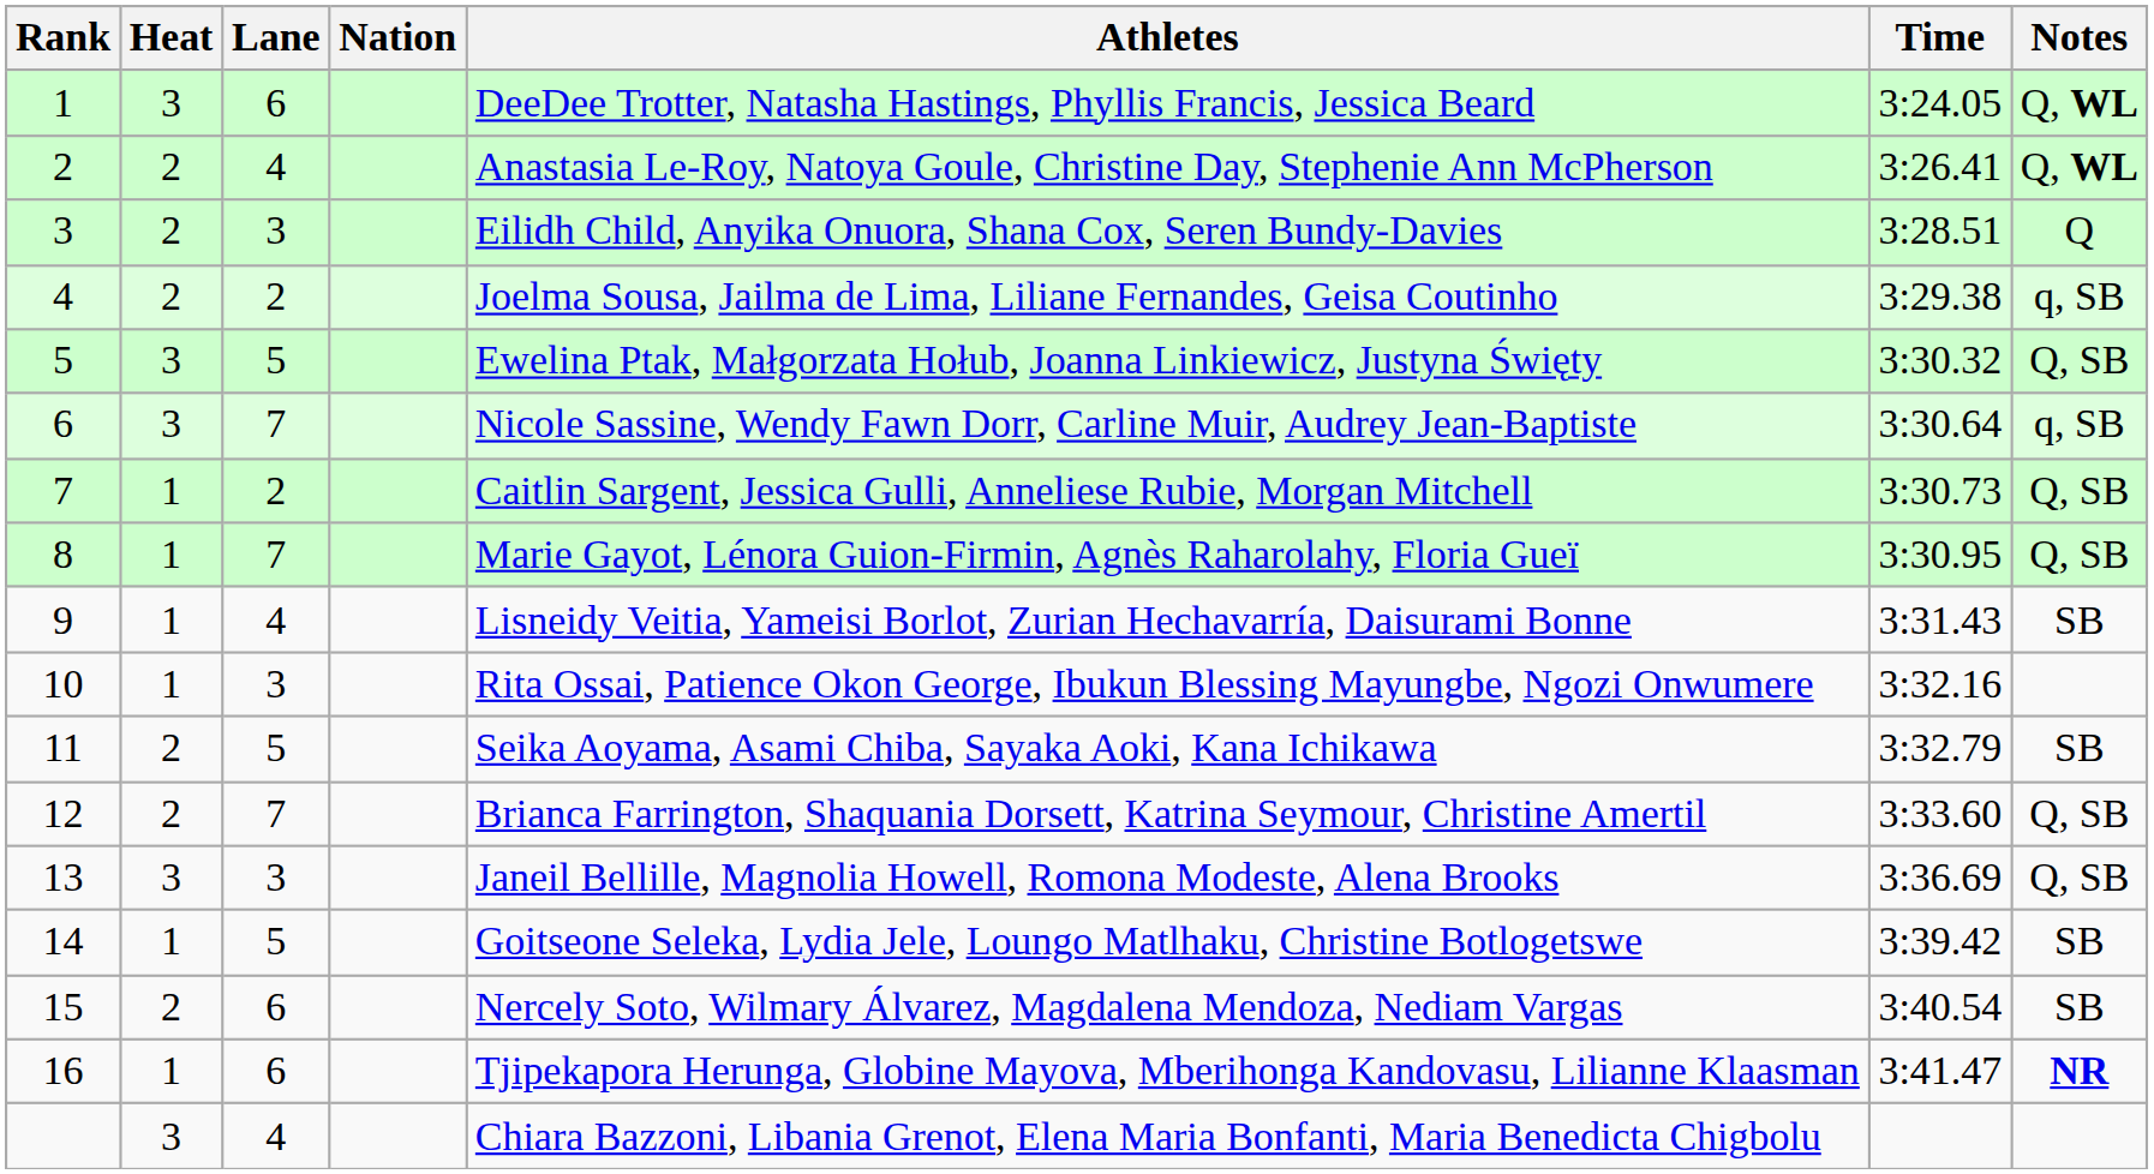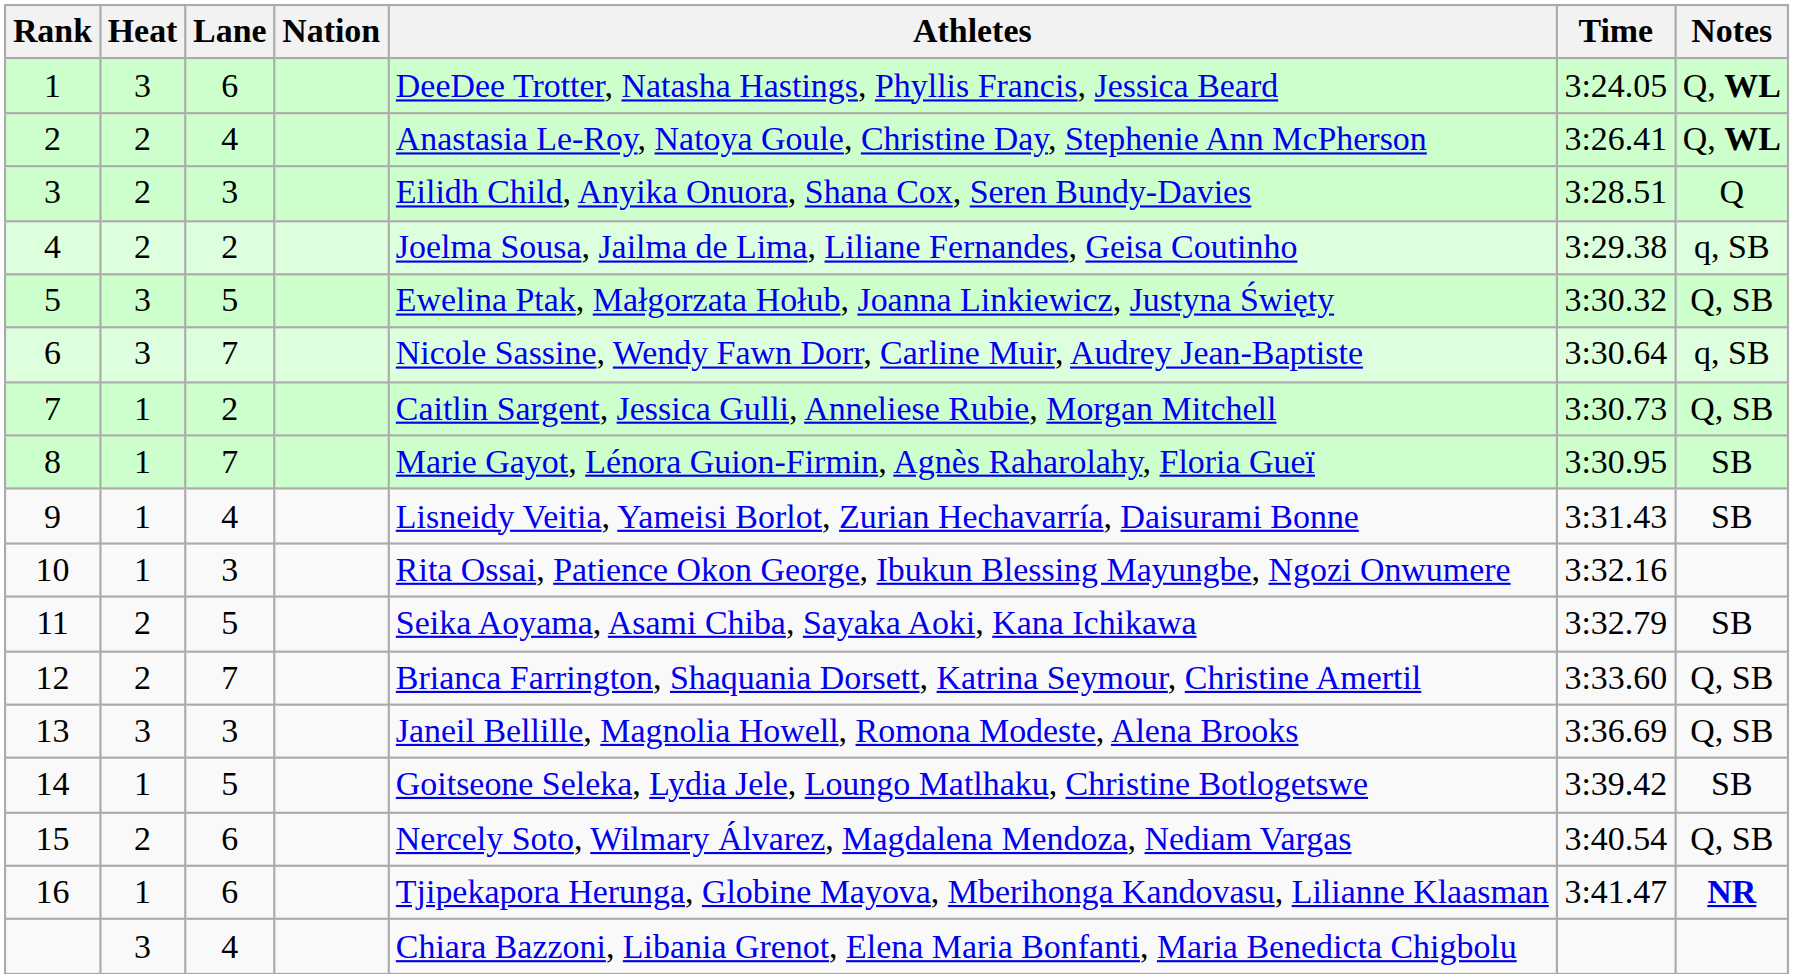 <table class="wikitable sortable" style="text-align:center">
 <tr>
 <th>Rank</th>
 <th>Heat</th>
 <th>Lane</th>
 <th>Nation</th>
 <th>Athletes</th>
 <th>Time</th>
 <th>Notes</th>
 </tr>
 <tr bgcolor=ccffcc>
 <td>1</td>
 <td>3</td>
 <td>6</td>
 <td align=left></td>
 <td align=left><a href='#'>DeeDee Trotter</a>, <a href='#'>Natasha Hastings</a>, <a href='#'>Phyllis Francis</a>, <a href='#'>Jessica Beard</a></td>
 <td>3:24.05</td>
 <td>Q, <strong>WL</strong></td>
 </tr>
 <tr bgcolor=ccffcc>
 <td>2</td>
 <td>2</td>
 <td>4</td>
 <td align=left></td>
 <td align=left><a href='#'>Anastasia Le-Roy</a>, <a href='#'>Natoya Goule</a>, <a href='#'>Christine Day</a>, <a href='#'>Stephenie Ann McPherson</a></td>
 <td>3:26.41</td>
 <td>Q, <strong>WL</strong></td>
 </tr>
 <tr bgcolor=ccffcc>
 <td>3</td>
 <td>2</td>
 <td>3</td>
 <td align=left></td>
 <td align=left><a href='#'>Eilidh Child</a>, <a href='#'>Anyika Onuora</a>, <a href='#'>Shana Cox</a>, <a href='#'>Seren Bundy-Davies</a></td>
 <td>3:28.51</td>
 <td>Q</td>
 </tr>
 <tr bgcolor=ddffdd>
 <td>4</td>
 <td>2</td>
 <td>2</td>
 <td align=left></td>
 <td align=left><a href='#'>Joelma Sousa</a>, <a href='#'>Jailma de Lima</a>, <a href='#'>Liliane Fernandes</a>, <a href='#'>Geisa Coutinho</a></td>
 <td>3:29.38</td>
 <td>q, SB</td>
 </tr>
 <tr bgcolor=ccffcc>
 <td>5</td>
 <td>3</td>
 <td>5</td>
 <td align=left></td>
 <td align=left><a href='#'>Ewelina Ptak</a>, <a href='#'>Małgorzata Hołub</a>, <a href='#'>Joanna Linkiewicz</a>, <a href='#'>Justyna Święty</a></td>
 <td>3:30.32</td>
 <td>Q, SB</td>
 </tr>
 <tr bgcolor=ddffdd>
 <td>6</td>
 <td>3</td>
 <td>7</td>
 <td align=left></td>
 <td align=left><a href='#'>Nicole Sassine</a>, <a href='#'>Wendy Fawn Dorr</a>, <a href='#'>Carline Muir</a>, <a href='#'>Audrey Jean-Baptiste</a></td>
 <td>3:30.64</td>
 <td>q, SB</td>
 </tr>
 <tr bgcolor=ccffcc>
 <td>7</td>
 <td>1</td>
 <td>2</td>
 <td align=left></td>
 <td align=left><a href='#'>Caitlin Sargent</a>, <a href='#'>Jessica Gulli</a>, <a href='#'>Anneliese Rubie</a>, <a href='#'>Morgan Mitchell</a></td>
 <td>3:30.73</td>
 <td>Q, SB</td>
 </tr>
 <tr bgcolor=ccffcc>
 <td>8</td>
 <td>1</td>
 <td>7</td>
 <td align=left></td>
 <td align=left><a href='#'>Marie Gayot</a>, <a href='#'>Lénora Guion-Firmin</a>, <a href='#'>Agnès Raharolahy</a>, <a href='#'>Floria Gueï</a></td>
 <td>3:30.95</td>
-<td>Q, SB</td>
+<td>SB</td>
 </tr>
 <tr>
 <td>9</td>
 <td>1</td>
 <td>4</td>
 <td align=left></td>
 <td align=left><a href='#'>Lisneidy Veitia</a>, <a href='#'>Yameisi Borlot</a>, <a href='#'>Zurian Hechavarría</a>, <a href='#'>Daisurami Bonne</a></td>
 <td>3:31.43</td>
 <td>SB</td>
 </tr>
 <tr>
 <td>10</td>
 <td>1</td>
 <td>3</td>
 <td align=left></td>
 <td align=left><a href='#'>Rita Ossai</a>, <a href='#'>Patience Okon George</a>, <a href='#'>Ibukun Blessing Mayungbe</a>, <a href='#'>Ngozi Onwumere</a></td>
 <td>3:32.16</td>
 <td></td>
 </tr>
 <tr>
 <td>11</td>
 <td>2</td>
 <td>5</td>
 <td align=left></td>
 <td align=left><a href='#'>Seika Aoyama</a>, <a href='#'>Asami Chiba</a>, <a href='#'>Sayaka Aoki</a>, <a href='#'>Kana Ichikawa</a></td>
 <td>3:32.79</td>
 <td>SB</td>
 </tr>
 <tr>
 <td>12</td>
 <td>2</td>
 <td>7</td>
 <td align=left></td>
 <td align=left><a href='#'>Brianca Farrington</a>, <a href='#'>Shaquania Dorsett</a>, <a href='#'>Katrina Seymour</a>, <a href='#'>Christine Amertil</a></td>
 <td>3:33.60</td>
 <td>Q, SB</td>
 </tr>
 <tr>
 <td>13</td>
 <td>3</td>
 <td>3</td>
 <td align=left></td>
 <td align=left><a href='#'>Janeil Bellille</a>, <a href='#'>Magnolia Howell</a>, <a href='#'>Romona Modeste</a>, <a href='#'>Alena Brooks</a></td>
 <td>3:36.69</td>
 <td>Q, SB</td>
 </tr>
 <tr>
 <td>14</td>
 <td>1</td>
 <td>5</td>
 <td align=left></td>
 <td align=left><a href='#'>Goitseone Seleka</a>, <a href='#'>Lydia Jele</a>, <a href='#'>Loungo Matlhaku</a>, <a href='#'>Christine Botlogetswe</a></td>
 <td>3:39.42</td>
 <td>SB</td>
 </tr>
 <tr>
 <td>15</td>
 <td>2</td>
 <td>6</td>
 <td align=left></td>
 <td align=left><a href='#'>Nercely Soto</a>, <a href='#'>Wilmary Álvarez</a>, <a href='#'>Magdalena Mendoza</a>, <a href='#'>Nediam Vargas</a></td>
 <td>3:40.54</td>
-<td>SB</td>
+<td>Q, SB</td>
 </tr>
 <tr>
 <td>16</td>
 <td>1</td>
 <td>6</td>
 <td align=left></td>
 <td align=left><a href='#'>Tjipekapora Herunga</a>, <a href='#'>Globine Mayova</a>, <a href='#'>Mberihonga Kandovasu</a>, <a href='#'>Lilianne Klaasman</a></td>
 <td>3:41.47</td>
 <td><strong><a href='#'>NR</a></strong></td>
 </tr>
 <tr>
 <td></td>
 <td>3</td>
 <td>4</td>
 <td align=left></td>
 <td align=left><a href='#'>Chiara Bazzoni</a>, <a href='#'>Libania Grenot</a>, <a href='#'>Elena Maria Bonfanti</a>, <a href='#'>Maria Benedicta Chigbolu</a></td>
 <td></td>
 <td></td>
 </tr>
 </table>
